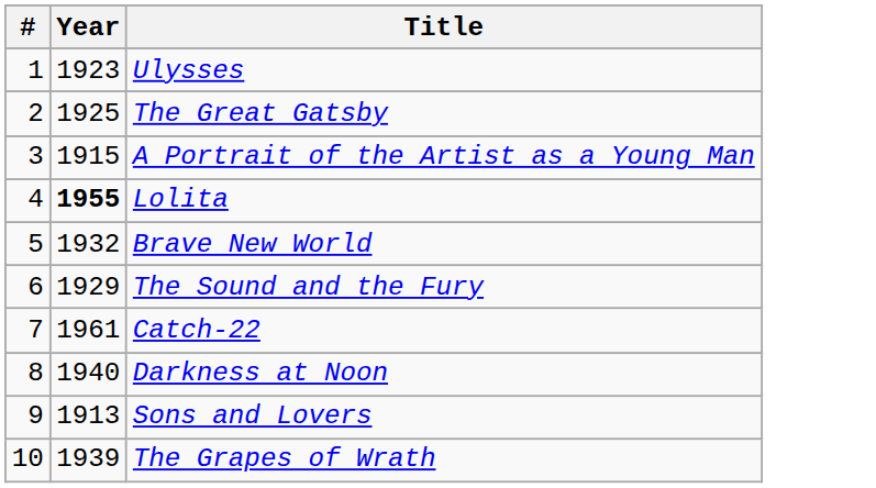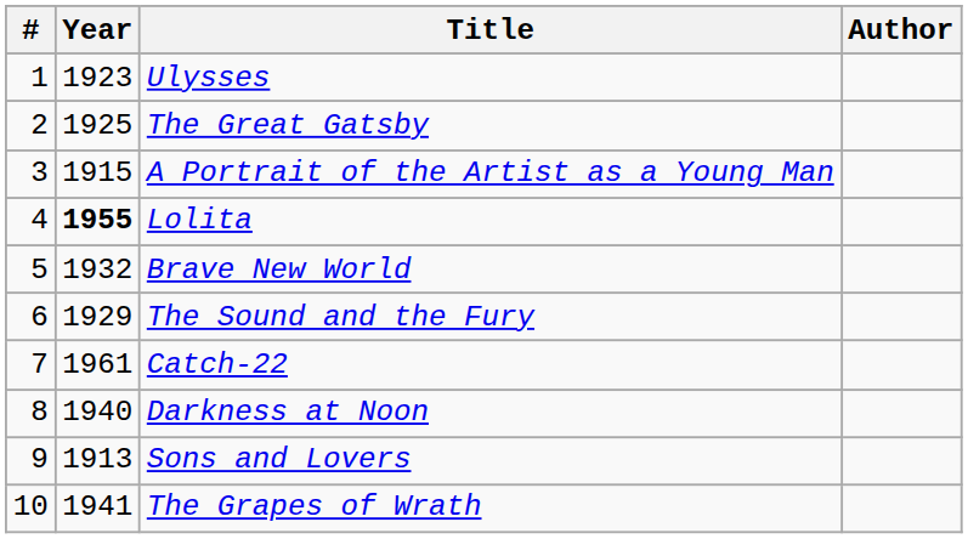 <table class="wikitable sortable">
 <tr>
 <th>#</th>
 <th>Year</th>
 <th>Title</th>
+<th>Author</th>
 </tr>
 <tr style="text-align:left;">
 <td align="right">1</td>
 <td>1923</td>
 <td><em><a href='#'>Ulysses</a></em></td>
+<td></td>
 </tr>
 <tr style="text-align:left;">
 <td align="right">2</td>
 <td>1925</td>
 <td><em><a href='#'>The Great Gatsby</a></em></td>
+<td></td>
 </tr>
 <tr style="text-align:left;">
 <td align="right">3</td>
 <td>1915</td>
 <td><em><a href='#'>A Portrait of the Artist as a Young Man</a></em></td>
+<td></td>
 </tr>
 <tr style="text-align:left;">
 <td align="right">4</td>
 <td><strong>1955</strong></td>
 <td><em><a href='#'>Lolita</a></em></td>
+<td></td>
 </tr>
 <tr style="text-align:left;">
 <td align="right">5</td>
 <td>1932</td>
 <td><em><a href='#'>Brave New World</a></em></td>
+<td></td>
 </tr>
 <tr style="text-align:left;">
 <td align="right">6</td>
 <td>1929</td>
 <td><em><a href='#'>The Sound and the Fury</a></em></td>
+<td></td>
 </tr>
 <tr style="text-align:left;">
 <td align="right">7</td>
 <td>1961</td>
 <td><em><a href='#'>Catch-22</a></em></td>
+<td></td>
 </tr>
 <tr style="text-align:left;">
 <td align="right">8</td>
 <td>1940</td>
 <td><em><a href='#'>Darkness at Noon</a></em></td>
+<td></td>
 </tr>
 <tr style="text-align:left;">
 <td align="right">9</td>
 <td>1913</td>
 <td><em><a href='#'>Sons and Lovers</a></em></td>
+<td></td>
 </tr>
 <tr style="text-align:left;">
 <td align="right">10</td>
-<td>1939</td>
+<td>1941</td>
 <td><em><a href='#'>The Grapes of Wrath</a></em></td>
+<td></td>
 </tr>
 </table>
